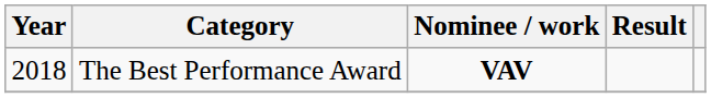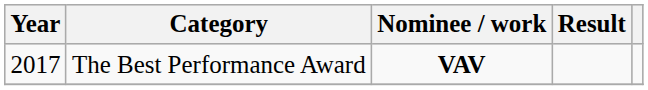 <table class="wikitable" style="text-align:center">
 <tr>
 <th scope="col">Year</th>
 <th scope="col">Category</th>
 <th scope="col">Nominee / work</th>
 <th scope="col">Result</th>
 <th scope="col"></th>
 </tr>
 <tr>
-<td>2018</td>
+<td>2017</td>
 <td>The Best Performance Award</td>
 <td><strong>VAV</strong></td>
 <td></td>
 <td style="text-align:center"></td>
 </tr>
 <tr>
 </tr>
 </table>
